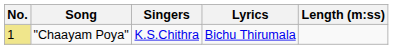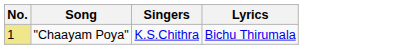 <table class="wikitable" style="font-size:95%;">
 <tr>
 <th>No.</th>
 <th>Song</th>
 <th>Singers</th>
 <th>Lyrics</th>
-<th>Length (m:ss)</th>
 </tr>
 <tr>
 <td style="background: khaki;">1</td>
 <td>"Chaayam Poya"</td>
 <td><a href='#'>K.S.Chithra</a></td>
 <td><a href='#'>Bichu Thirumala</a></td>
-<td></td>
 </tr>
 </table>
